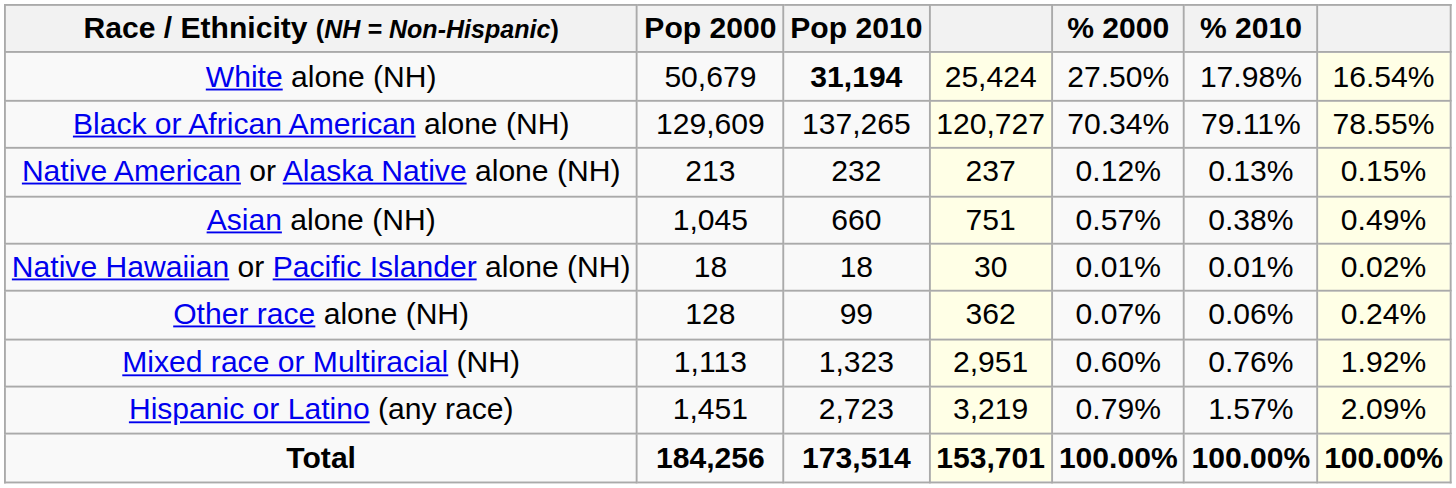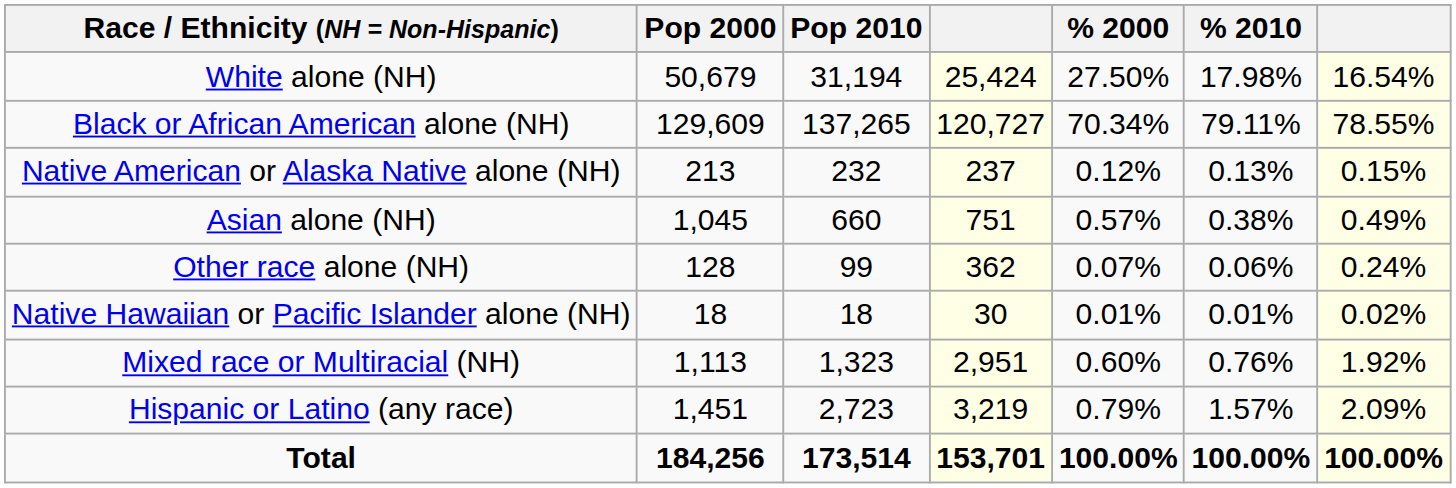 <table class="wikitable" style="text-align:center;">
 <tr>
 <th>Race / Ethnicity <small>(<em>NH = Non-Hispanic</em>)</small></th>
 <th>Pop 2000</th>
 <th>Pop 2010</th>
 <th></th>
 <th>% 2000</th>
 <th>% 2010</th>
 <th></th>
 </tr>
 <tr>
 <td><a href='#'>White</a> alone (NH)</td>
 <td>50,679</td>
-<td><strong>31,194</strong></td>
+<td>31,194</td>
 <td style="background: #ffffe6; ">25,424</td>
 <td>27.50%</td>
 <td>17.98%</td>
 <td style="background: #ffffe6; ">16.54%</td>
 </tr>
 <tr>
 <td><a href='#'>Black or African American</a> alone (NH)</td>
 <td>129,609</td>
 <td>137,265</td>
 <td style="background: #ffffe6; ">120,727</td>
 <td>70.34%</td>
 <td>79.11%</td>
 <td style="background: #ffffe6; ">78.55%</td>
 </tr>
 <tr>
 <td><a href='#'>Native American</a> or <a href='#'>Alaska Native</a> alone (NH)</td>
 <td>213</td>
 <td>232</td>
 <td style="background: #ffffe6; ">237</td>
 <td>0.12%</td>
 <td>0.13%</td>
 <td style="background: #ffffe6; ">0.15%</td>
 </tr>
 <tr>
 <td><a href='#'>Asian</a> alone (NH)</td>
 <td>1,045</td>
 <td>660</td>
 <td style="background: #ffffe6; ">751</td>
 <td>0.57%</td>
 <td>0.38%</td>
 <td style="background: #ffffe6; ">0.49%</td>
 </tr>
 <tr>
+<td><a href='#'>Other race</a> alone (NH)</td>
+<td>128</td>
+<td>99</td>
+<td style="background: #ffffe6; ">362</td>
+<td>0.07%</td>
+<td>0.06%</td>
+<td style="background: #ffffe6; ">0.24%</td>
+</tr>
+<tr>
 <td><a href='#'>Native Hawaiian</a> or <a href='#'>Pacific Islander</a> alone (NH)</td>
 <td>18</td>
 <td>18</td>
 <td style="background: #ffffe6; ">30</td>
 <td>0.01%</td>
 <td>0.01%</td>
 <td style="background: #ffffe6; ">0.02%</td>
-</tr>
-<tr>
-<td><a href='#'>Other race</a> alone (NH)</td>
-<td>128</td>
-<td>99</td>
-<td style="background: #ffffe6; ">362</td>
-<td>0.07%</td>
-<td>0.06%</td>
-<td style="background: #ffffe6; ">0.24%</td>
 </tr>
 <tr>
 <td><a href='#'>Mixed race or Multiracial</a> (NH)</td>
 <td>1,113</td>
 <td>1,323</td>
 <td style="background: #ffffe6; ">2,951</td>
 <td>0.60%</td>
 <td>0.76%</td>
 <td style="background: #ffffe6; ">1.92%</td>
 </tr>
 <tr>
 <td><a href='#'>Hispanic or Latino</a> (any race)</td>
 <td>1,451</td>
 <td>2,723</td>
 <td style="background: #ffffe6; ">3,219</td>
 <td>0.79%</td>
 <td>1.57%</td>
 <td style="background: #ffffe6; ">2.09%</td>
 </tr>
 <tr>
 <td><strong>Total</strong></td>
 <td><strong>184,256</strong></td>
 <td><strong>173,514</strong></td>
 <td style="background: #ffffe6; "><strong>153,701</strong></td>
 <td><strong>100.00%</strong></td>
 <td><strong>100.00%</strong></td>
 <td style="background: #ffffe6; "><strong>100.00%</strong></td>
 </tr>
 </table>
